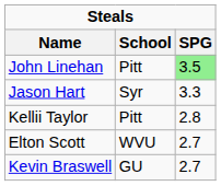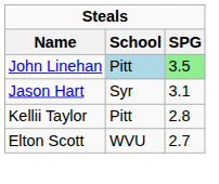 <table class="wikitable">
 <tr>
 <td colspan=3 style="text-align:center;"><strong>Steals</strong></td>
 </tr>
 <tr>
 <th>Name</th>
 <th>School</th>
 <th>SPG</th>
 </tr>
 <tr>
 <td><a href='#'>John Linehan</a></td>
-<td>Pitt</td>
+<td style="background: lightblue;">Pitt</td>
 <td style="background: lightgreen;">3.5</td>
 </tr>
 <tr>
 <td><a href='#'>Jason Hart</a></td>
 <td>Syr</td>
-<td>3.3</td>
+<td>3.1</td>
 </tr>
 <tr>
 <td>Kellii Taylor</td>
 <td>Pitt</td>
 <td>2.8</td>
 </tr>
 <tr>
 <td>Elton Scott</td>
 <td>WVU</td>
 <td>2.7</td>
 </tr>
-<tr>
-<td><a href='#'>Kevin Braswell</a></td>
-<td>GU</td>
-<td>2.7</td>
-</tr>
 </table>
